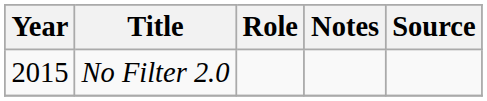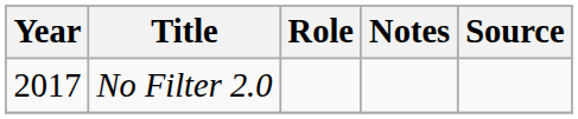 <table class="wikitable sortable" >
 <tr>
 <th>Year</th>
 <th>Title</th>
 <th>Role</th>
 <th class="unsortable">Notes </th>
 <th class="unsortable">Source </th>
 </tr>
 <tr>
-<td>2015</td>
+<td>2017</td>
 <td><em>No Filter 2.0</em></td>
 <td></td>
 <td></td>
 <td></td>
 </tr>
 <tr>
 </tr>
 </table>
